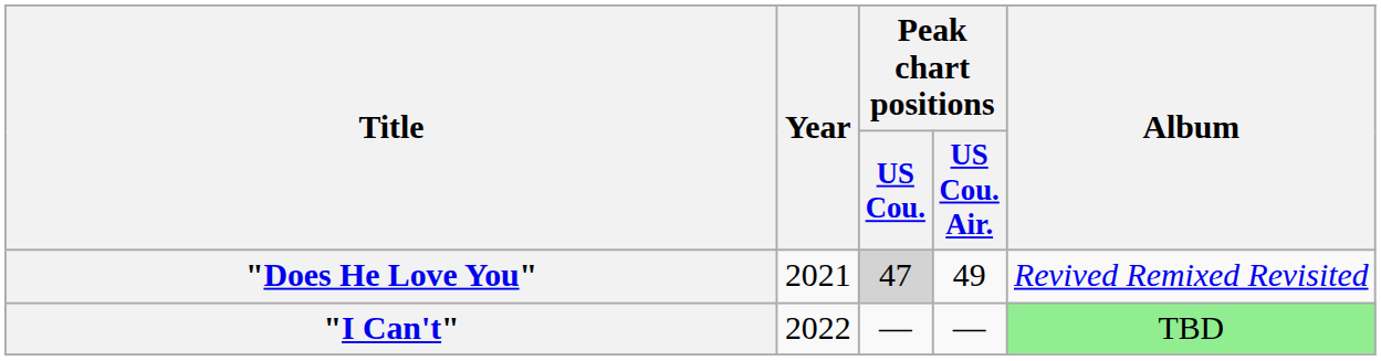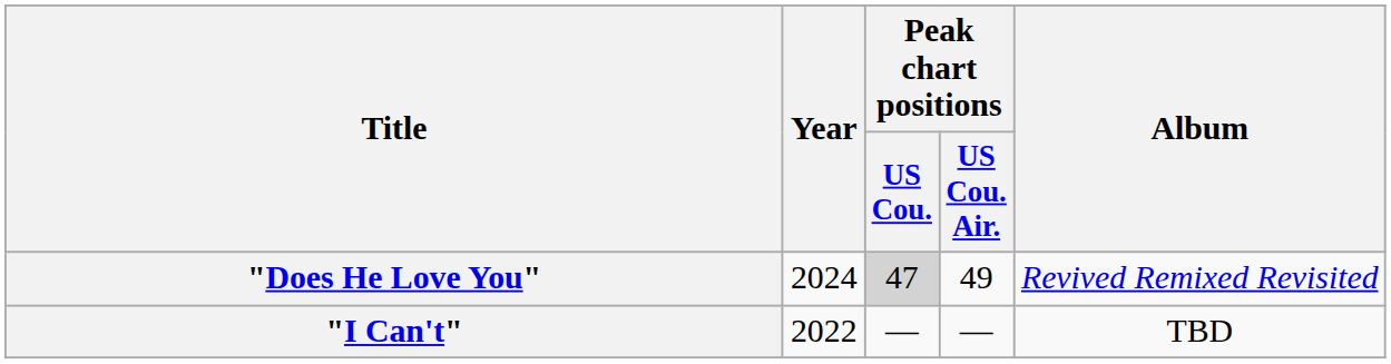 <table class="wikitable plainrowheaders" style="text-align:center;" border="1">
 <tr>
 <th scope="col" rowspan="2" style="width:23em;">Title</th>
 <th scope="col" rowspan="2">Year</th>
 <th scope="col" colspan="2">Peak chart<br>positions</th>
 <th scope="col" rowspan="2">Album</th>
 </tr>
 <tr>
 <th scope="col" style="width:2em;font-size:90%;"><a href='#'>US<br>Cou.</a><br></th>
 <th scope="col" style="width:2em;font-size:90%;"><a href='#'>US<br>Cou.<br>Air.</a><br></th>
 </tr>
 <tr>
 <th scope="row">"<a href='#'>Does He Love You</a>"<br></th>
-<td>2021</td>
+<td>2024</td>
 <td style="background: lightgrey;">47</td>
 <td>49</td>
 <td><em><a href='#'>Revived Remixed Revisited</a></em></td>
 </tr>
 <tr>
 <th scope="row">"<a href='#'>I Can't</a>"</th>
 <td>2022</td>
 <td>—</td>
 <td>—</td>
-<td style="background: lightgreen;">TBD</td>
+<td>TBD</td>
 </tr>
 </table>
